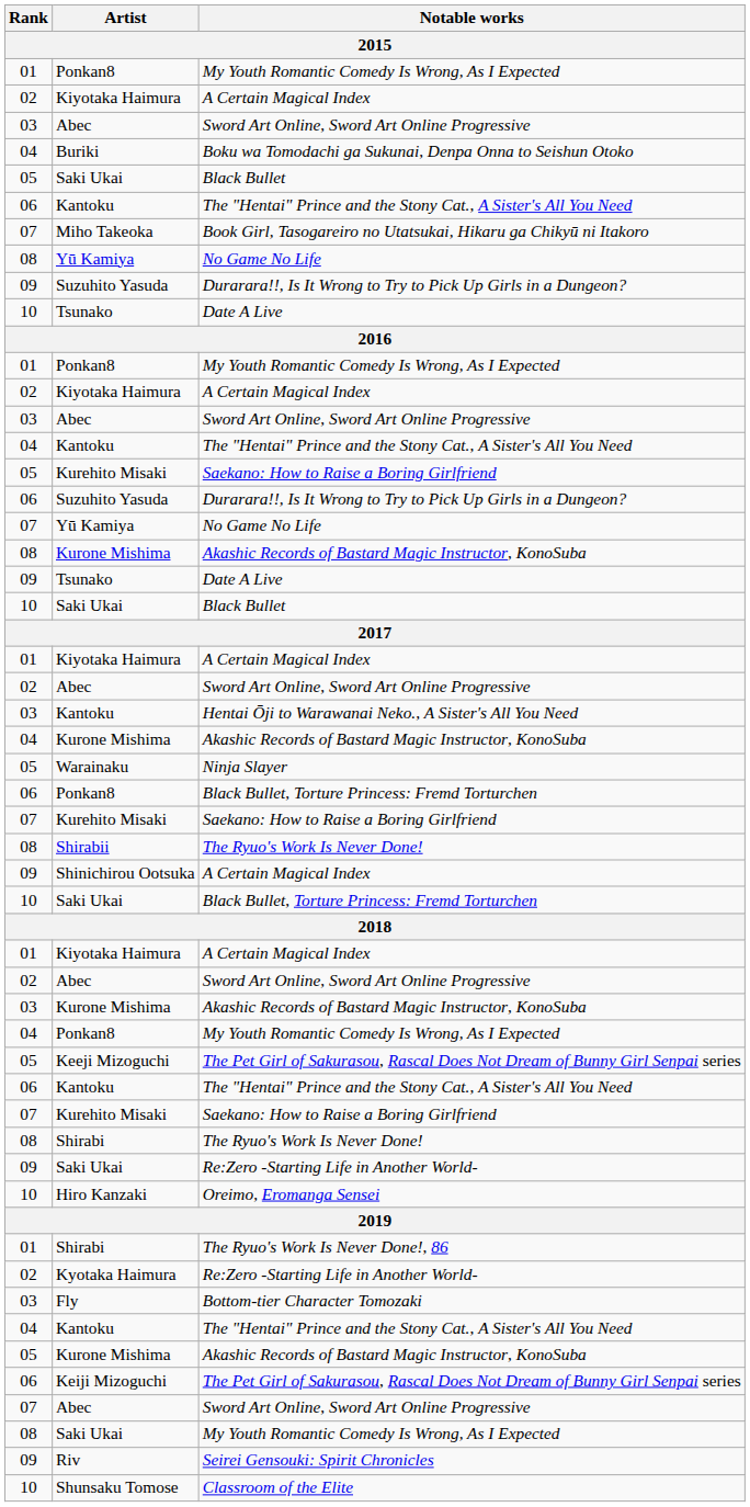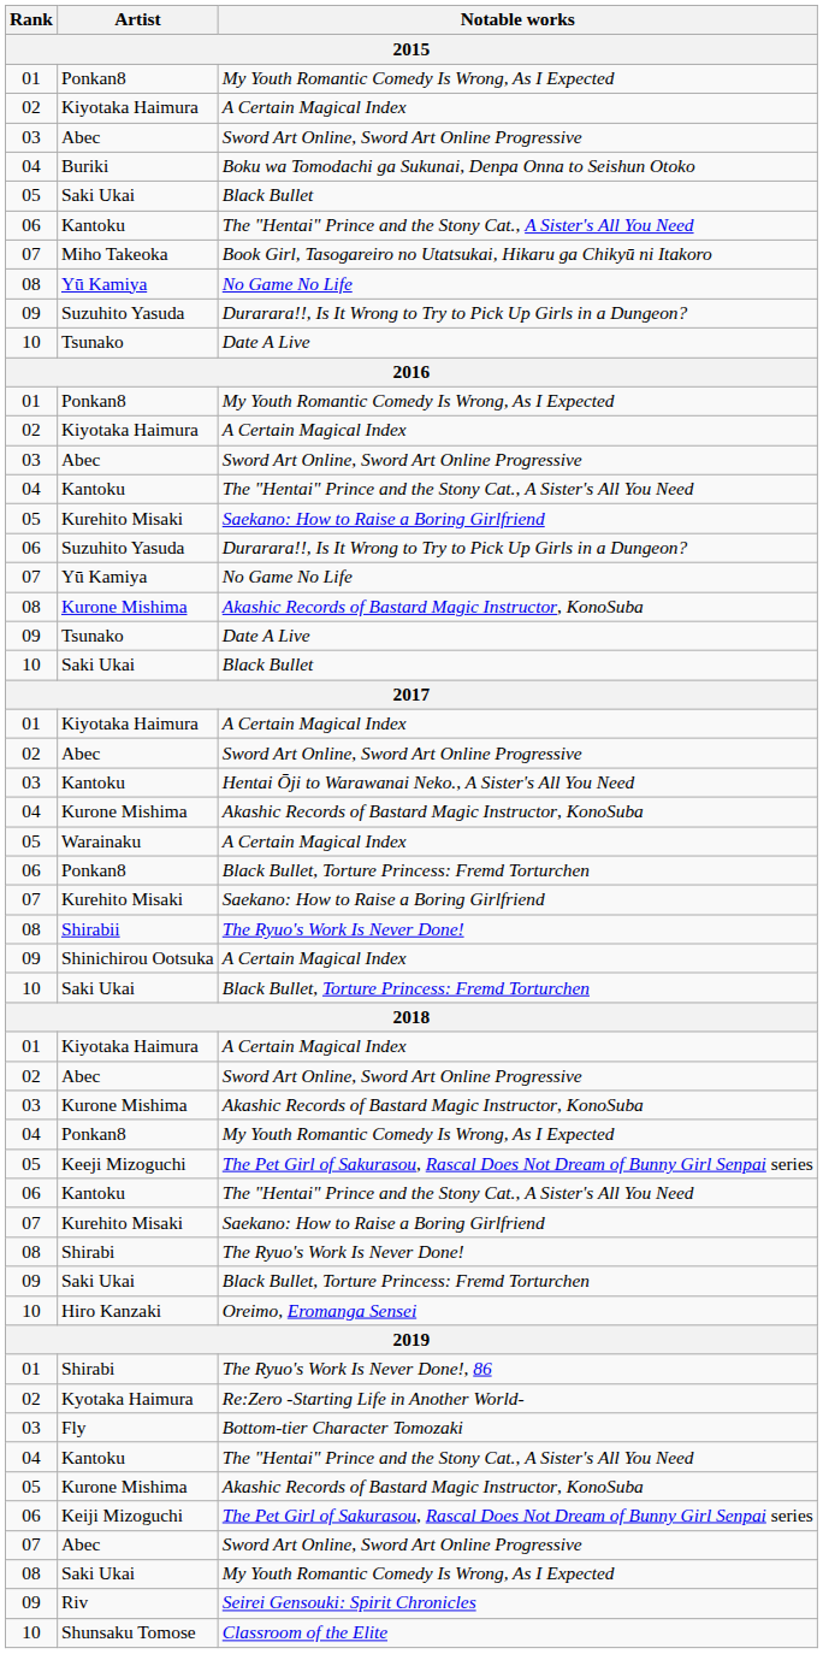 <table class="wikitable">
 <tr>
 <th>Rank</th>
 <th>Artist</th>
 <th>Notable works</th>
 </tr>
 <tr>
 <th colspan="3">2015</th>
 </tr>
 <tr>
 <td align="center">01</td>
 <td>Ponkan8</td>
 <td><em>My Youth Romantic Comedy Is Wrong, As I Expected</em></td>
 </tr>
 <tr>
 <td align="center">02</td>
 <td>Kiyotaka Haimura</td>
 <td><em>A Certain Magical Index</em></td>
 </tr>
 <tr>
 <td align="center">03</td>
 <td>Abec</td>
 <td><em>Sword Art Online</em>, <em>Sword Art Online Progressive</em></td>
 </tr>
 <tr>
 <td align="center">04</td>
 <td>Buriki</td>
 <td><em>Boku wa Tomodachi ga Sukunai</em>, <em>Denpa Onna to Seishun Otoko</em></td>
 </tr>
 <tr>
 <td align="center">05</td>
 <td>Saki Ukai</td>
 <td><em>Black Bullet</em></td>
 </tr>
 <tr>
 <td align="center">06</td>
 <td>Kantoku</td>
 <td><em>The "Hentai" Prince and the Stony Cat.</em>, <em><a href='#'>A Sister's All You Need</a></em></td>
 </tr>
 <tr>
 <td align="center">07</td>
 <td>Miho Takeoka</td>
 <td><em>Book Girl, Tasogareiro no Utatsukai, Hikaru ga Chikyū ni Itakoro</em></td>
 </tr>
 <tr>
 <td align="center">08</td>
 <td><a href='#'>Yū Kamiya</a></td>
 <td><em><a href='#'>No Game No Life</a></em></td>
 </tr>
 <tr>
 <td align="center">09</td>
 <td>Suzuhito Yasuda</td>
 <td><em>Durarara!!, Is It Wrong to Try to Pick Up Girls in a Dungeon?</em></td>
 </tr>
 <tr>
 <td align="center">10</td>
 <td>Tsunako</td>
 <td><em>Date A Live</em></td>
 </tr>
 <tr>
 <th colspan="3">2016</th>
 </tr>
 <tr>
 <td align="center">01</td>
 <td>Ponkan8</td>
 <td><em>My Youth Romantic Comedy Is Wrong, As I Expected</em></td>
 </tr>
 <tr>
 <td align="center">02</td>
 <td>Kiyotaka Haimura</td>
 <td><em>A Certain Magical Index</em></td>
 </tr>
 <tr>
 <td align="center">03</td>
 <td>Abec</td>
 <td><em>Sword Art Online</em>, <em>Sword Art Online Progressive</em></td>
 </tr>
 <tr>
 <td align="center">04</td>
 <td>Kantoku</td>
 <td><em>The "Hentai" Prince and the Stony Cat.</em>, <em>A Sister's All You Need</em></td>
 </tr>
 <tr>
 <td align="center">05</td>
 <td>Kurehito Misaki</td>
 <td><em><a href='#'>Saekano: How to Raise a Boring Girlfriend</a></em></td>
 </tr>
 <tr>
 <td align="center">06</td>
 <td>Suzuhito Yasuda</td>
 <td><em>Durarara!!, Is It Wrong to Try to Pick Up Girls in a Dungeon?</em></td>
 </tr>
 <tr>
 <td align="center">07</td>
 <td>Yū Kamiya</td>
 <td><em>No Game No Life</em></td>
 </tr>
 <tr>
 <td align="center">08</td>
 <td><a href='#'>Kurone Mishima</a></td>
 <td><em><a href='#'>Akashic Records of Bastard Magic Instructor</a></em>, <em>KonoSuba</em></td>
 </tr>
 <tr>
 <td align="center">09</td>
 <td>Tsunako</td>
 <td><em>Date A Live</em></td>
 </tr>
 <tr>
 <td align="center">10</td>
 <td>Saki Ukai</td>
 <td><em>Black Bullet</em></td>
 </tr>
 <tr>
 <th colspan="3">2017</th>
 </tr>
 <tr>
 <td align="center">01</td>
 <td>Kiyotaka Haimura</td>
 <td><em>A Certain Magical Index</em></td>
 </tr>
 <tr>
 <td align="center">02</td>
 <td>Abec</td>
 <td><em>Sword Art Online</em>, <em>Sword Art Online Progressive</em></td>
 </tr>
 <tr>
 <td align="center">03</td>
 <td>Kantoku</td>
 <td><em>Hentai Ōji to Warawanai Neko.</em>, <em>A Sister's All You Need</em></td>
 </tr>
 <tr>
 <td align="center">04</td>
 <td>Kurone Mishima</td>
 <td><em>Akashic Records of Bastard Magic Instructor</em>, <em>KonoSuba</em></td>
 </tr>
 <tr>
 <td align="center">05</td>
 <td>Warainaku</td>
-<td><em>Ninja Slayer</em></td>
+<td><em>A Certain Magical Index</em></td>
 </tr>
 <tr>
 <td align="center">06</td>
 <td>Ponkan8</td>
 <td><em>Black Bullet</em>, <em>Torture Princess: Fremd Torturchen</em></td>
 </tr>
 <tr>
 <td align="center">07</td>
 <td>Kurehito Misaki</td>
 <td><em>Saekano: How to Raise a Boring Girlfriend</em></td>
 </tr>
 <tr>
 <td align="center">08</td>
 <td><a href='#'>Shirabii</a></td>
 <td><em><a href='#'>The Ryuo's Work Is Never Done!</a></em></td>
 </tr>
 <tr>
 <td align="center">09</td>
 <td>Shinichirou Ootsuka</td>
 <td><em>A Certain Magical Index</em></td>
 </tr>
 <tr>
 <td align="center">10</td>
 <td>Saki Ukai</td>
 <td><em>Black Bullet</em>, <em><a href='#'>Torture Princess: Fremd Torturchen</a></em></td>
 </tr>
 <tr>
 <th colspan="3">2018</th>
 </tr>
 <tr>
 <td align="center">01</td>
 <td>Kiyotaka Haimura</td>
 <td><em>A Certain Magical Index</em></td>
 </tr>
 <tr>
 <td align="center">02</td>
 <td>Abec</td>
 <td><em>Sword Art Online</em>, <em>Sword Art Online Progressive</em></td>
 </tr>
 <tr>
 <td align="center">03</td>
 <td>Kurone Mishima</td>
 <td><em>Akashic Records of Bastard Magic Instructor</em>, <em>KonoSuba</em></td>
 </tr>
 <tr>
 <td align="center">04</td>
 <td>Ponkan8</td>
 <td><em>My Youth Romantic Comedy Is Wrong, As I Expected</em></td>
 </tr>
 <tr>
 <td align="center">05</td>
 <td>Keeji Mizoguchi</td>
 <td><em><a href='#'>The Pet Girl of Sakurasou</a></em>, <em><a href='#'>Rascal Does Not Dream of Bunny Girl Senpai</a></em> series</td>
 </tr>
 <tr>
 <td align="center">06</td>
 <td>Kantoku</td>
 <td><em>The "Hentai" Prince and the Stony Cat.</em>, <em>A Sister's All You Need</em></td>
 </tr>
 <tr>
 <td align="center">07</td>
 <td>Kurehito Misaki</td>
 <td><em>Saekano: How to Raise a Boring Girlfriend</em></td>
 </tr>
 <tr>
 <td align="center">08</td>
 <td>Shirabi</td>
 <td><em>The Ryuo's Work Is Never Done!</em></td>
 </tr>
 <tr>
 <td align="center">09</td>
 <td>Saki Ukai</td>
-<td><em>Re:Zero -Starting Life in Another World-</em></td>
+<td><em>Black Bullet</em>, <em>Torture Princess: Fremd Torturchen</em></td>
 </tr>
 <tr>
 <td align="center">10</td>
 <td>Hiro Kanzaki</td>
 <td><em>Oreimo</em>, <em><a href='#'>Eromanga Sensei</a></em></td>
 </tr>
 <tr>
 <th colspan="3">2019</th>
 </tr>
 <tr>
 <td align="center">01</td>
 <td>Shirabi</td>
 <td><em>The Ryuo's Work Is Never Done!</em>, <em><a href='#'>86</a></em></td>
 </tr>
 <tr>
 <td align="center">02</td>
 <td>Kyotaka Haimura</td>
 <td><em>Re:Zero -Starting Life in Another World-</em></td>
 </tr>
 <tr>
 <td align="center">03</td>
 <td>Fly</td>
 <td><em>Bottom-tier Character Tomozaki</em></td>
 </tr>
 <tr>
 <td align="center">04</td>
 <td>Kantoku</td>
 <td><em>The "Hentai" Prince and the Stony Cat.</em>, <em>A Sister's All You Need</em></td>
 </tr>
 <tr>
 <td align="center">05</td>
 <td>Kurone Mishima</td>
 <td><em>Akashic Records of Bastard Magic Instructor</em>, <em>KonoSuba</em></td>
 </tr>
 <tr>
 <td align="center">06</td>
 <td>Keiji Mizoguchi</td>
 <td><em><a href='#'>The Pet Girl of Sakurasou</a></em>, <em><a href='#'>Rascal Does Not Dream of Bunny Girl Senpai</a></em> series</td>
 </tr>
 <tr>
 <td align="center">07</td>
 <td>Abec</td>
 <td><em>Sword Art Online</em>, <em>Sword Art Online Progressive</em></td>
 </tr>
 <tr>
 <td align="center">08</td>
 <td>Saki Ukai</td>
 <td><em>My Youth Romantic Comedy Is Wrong, As I Expected</em></td>
 </tr>
 <tr>
 <td align="center">09</td>
 <td>Riv</td>
 <td><em><a href='#'>Seirei Gensouki: Spirit Chronicles</a></em></td>
 </tr>
 <tr>
 <td align="center">10</td>
 <td>Shunsaku Tomose</td>
 <td><em><a href='#'>Classroom of the Elite</a></em></td>
 </tr>
 </table>
